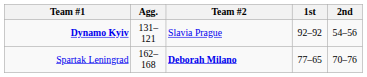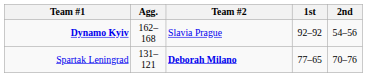 <table class=wikitable style="text-align:center">
 <tr>
 <th width=200>Team #1</th>
 <th width=50>Agg.</th>
 <th width=200>Team #2</th>
 <th width=50>1st</th>
 <th width=50>2nd</th>
 </tr>
 <tr>
 <td align=right><strong><a href='#'>Dynamo Kyiv</a></strong> </td>
-<td>131–121</td>
+<td>162–168</td>
 <td align=left> <a href='#'>Slavia Prague</a></td>
 <td align=center>92–92</td>
 <td align=center>54–56</td>
 </tr>
 <tr>
 <td align=right><a href='#'>Spartak Leningrad</a> </td>
-<td>162–168</td>
+<td>131–121</td>
 <td align=left> <strong><a href='#'>Deborah Milano</a></strong></td>
 <td align=center>77–65</td>
 <td align=center>70–76</td>
 </tr>
 </table>
